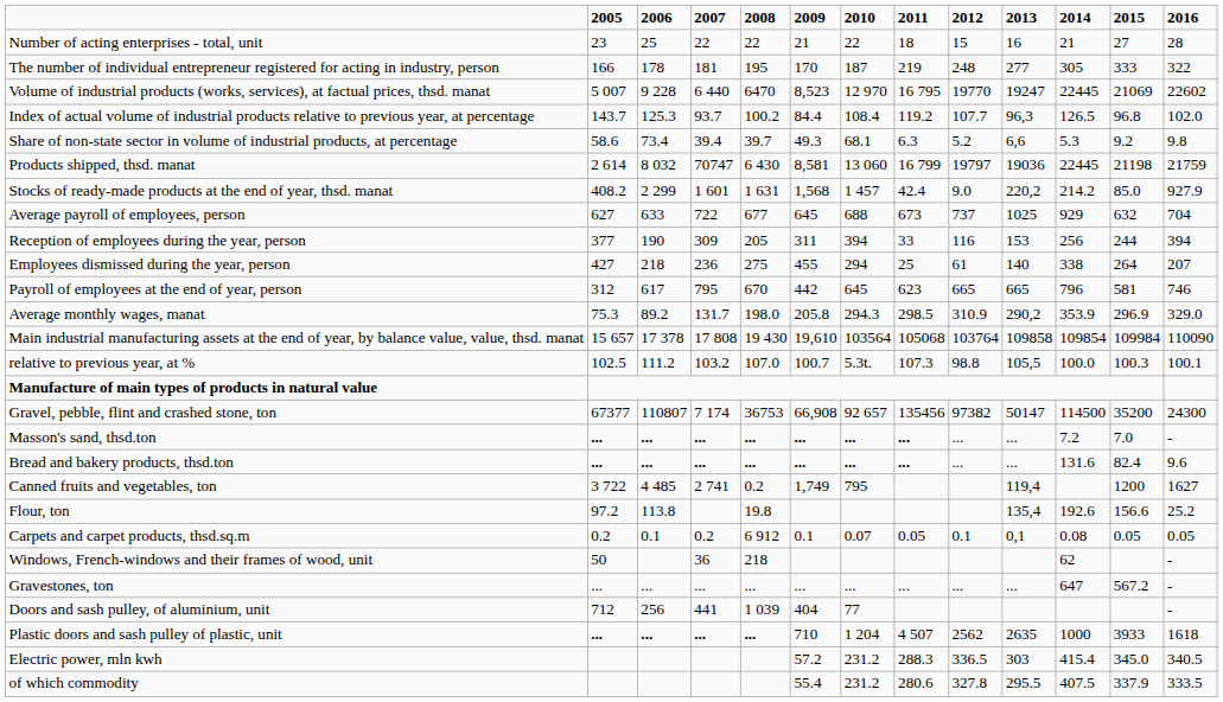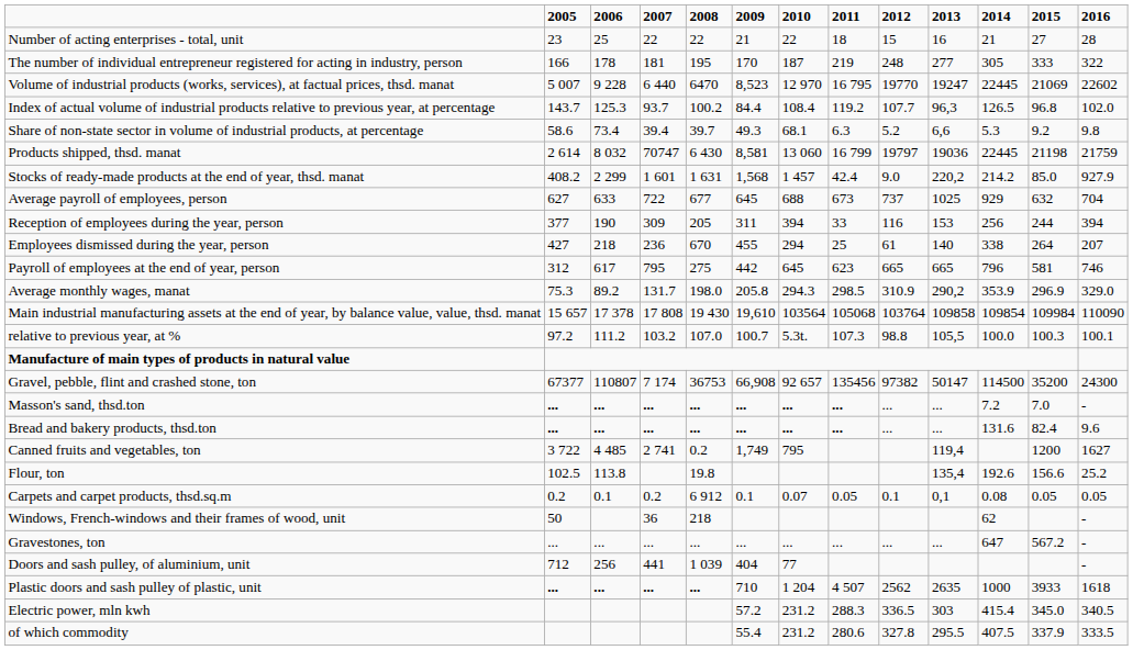 <table class="wikitable">
 <tr>
 <td></td>
 <td><strong>2005</strong></td>
 <td><strong>2006</strong></td>
 <td><strong>2007</strong></td>
 <td><strong>2008</strong></td>
 <td><strong>2009</strong></td>
 <td><strong>2010</strong></td>
 <td><strong>2011</strong></td>
 <td><strong>2012</strong></td>
 <td><strong>2013</strong></td>
 <td><strong>2014</strong></td>
 <td><strong>2015</strong></td>
 <td colspan="2"><strong>2016</strong></td>
 </tr>
 <tr>
 <td>Number of acting enterprises - total, unit</td>
 <td>23</td>
 <td>25</td>
 <td>22</td>
 <td>22</td>
 <td>21</td>
 <td>22</td>
 <td>18</td>
 <td>15</td>
 <td>16</td>
 <td>21</td>
 <td>27</td>
 <td colspan="2">28</td>
 </tr>
 <tr>
 <td>The number of individual entrepreneur registered for acting in industry, person</td>
 <td>166</td>
 <td>178</td>
 <td>181</td>
 <td>195</td>
 <td>170</td>
 <td>187</td>
 <td>219</td>
 <td>248</td>
 <td>277</td>
 <td>305</td>
 <td>333</td>
 <td colspan="2">322</td>
 </tr>
 <tr>
 <td>Volume of industrial products (works, services), at factual prices, thsd. manat</td>
 <td>5 007</td>
 <td>9 228</td>
 <td>6 440</td>
 <td>6470</td>
 <td>8,523</td>
 <td>12 970</td>
 <td>16 795</td>
 <td>19770</td>
 <td>19247</td>
 <td>22445</td>
 <td>21069</td>
 <td colspan="2">22602</td>
 </tr>
 <tr>
 <td>Index of actual volume of industrial products relative to previous year, at percentage</td>
 <td>143.7</td>
 <td>125.3</td>
 <td>93.7</td>
 <td>100.2</td>
 <td>84.4</td>
 <td>108.4</td>
 <td>119.2</td>
 <td>107.7</td>
 <td>96,3</td>
 <td>126.5</td>
 <td>96.8</td>
 <td colspan="2">102.0</td>
 </tr>
 <tr>
 <td>Share of non-state sector in volume of industrial products, at percentage</td>
 <td>58.6</td>
 <td>73.4</td>
 <td>39.4</td>
 <td>39.7</td>
 <td>49.3</td>
 <td>68.1</td>
 <td>6.3</td>
 <td>5.2</td>
 <td>6,6</td>
 <td>5.3</td>
 <td>9.2</td>
 <td colspan="2">9.8</td>
 </tr>
 <tr>
 <td>Products shipped, thsd. manat</td>
 <td>2 614</td>
 <td>8 032</td>
 <td>70747</td>
 <td>6 430</td>
 <td>8,581</td>
 <td>13 060</td>
 <td>16 799</td>
 <td>19797</td>
 <td>19036</td>
 <td>22445</td>
 <td>21198</td>
 <td colspan="2">21759</td>
 </tr>
 <tr>
 <td>Stocks of ready-made products at the end of year, thsd. manat</td>
 <td>408.2</td>
 <td>2 299</td>
 <td>1 601</td>
 <td>1 631</td>
 <td>1,568</td>
 <td>1 457</td>
 <td>42.4</td>
 <td>9.0</td>
 <td>220,2</td>
 <td>214.2</td>
 <td>85.0</td>
 <td colspan="2">927.9</td>
 </tr>
 <tr>
 <td>Average payroll of employees, person</td>
 <td>627</td>
 <td>633</td>
 <td>722</td>
 <td>677</td>
 <td>645</td>
 <td>688</td>
 <td>673</td>
 <td>737</td>
 <td>1025</td>
 <td>929</td>
 <td>632</td>
 <td colspan="2">704</td>
 </tr>
 <tr>
 <td>Reception of employees during the year, person</td>
 <td>377</td>
 <td>190</td>
 <td>309</td>
 <td>205</td>
 <td>311</td>
 <td>394</td>
 <td>33</td>
 <td>116</td>
 <td>153</td>
 <td>256</td>
 <td>244</td>
 <td colspan="2">394</td>
 </tr>
 <tr>
 <td>Employees dismissed during the year, person</td>
 <td>427</td>
 <td>218</td>
 <td>236</td>
-<td>275</td>
+<td>670</td>
 <td>455</td>
 <td>294</td>
 <td>25</td>
 <td>61</td>
 <td>140</td>
 <td>338</td>
 <td>264</td>
 <td colspan="2">207</td>
 </tr>
 <tr>
 <td>Payroll of employees at the end of year, person</td>
 <td>312</td>
 <td>617</td>
 <td>795</td>
-<td>670</td>
+<td>275</td>
 <td>442</td>
 <td>645</td>
 <td>623</td>
 <td>665</td>
 <td>665</td>
 <td>796</td>
 <td>581</td>
 <td colspan="2">746</td>
 </tr>
 <tr>
 <td>Average monthly wages, manat</td>
 <td>75.3</td>
 <td>89.2</td>
 <td>131.7</td>
 <td>198.0</td>
 <td>205.8</td>
 <td>294.3</td>
 <td>298.5</td>
 <td>310.9</td>
 <td>290,2</td>
 <td>353.9</td>
 <td>296.9</td>
 <td colspan="2">329.0</td>
 </tr>
 <tr>
 <td>Main industrial manufacturing assets at the end of year, by balance value, value, thsd. manat</td>
 <td>15 657</td>
 <td>17 378</td>
 <td>17 808</td>
 <td>19 430</td>
 <td>19,610</td>
 <td>103564</td>
 <td>105068</td>
 <td>103764</td>
 <td>109858</td>
 <td>109854</td>
 <td>109984</td>
 <td colspan="2">110090</td>
 </tr>
 <tr>
 <td>relative to previous year, at %</td>
-<td>102.5</td>
+<td>97.2</td>
 <td>111.2</td>
 <td>103.2</td>
 <td>107.0</td>
 <td>100.7</td>
 <td>5.3t.</td>
 <td>107.3</td>
 <td>98.8</td>
 <td>105,5</td>
 <td>100.0</td>
 <td>100.3</td>
 <td colspan="2">100.1</td>
 </tr>
 <tr>
 <td><strong>Manufacture of main types of products in natural value</strong></td>
 <td colspan="12"></td>
 <td></td>
 </tr>
 <tr>
 <td>Gravel, pebble, flint and crashed stone, ton</td>
 <td>67377</td>
 <td>110807</td>
 <td>7 174</td>
 <td>36753</td>
 <td>66,908</td>
 <td>92 657</td>
 <td>135456</td>
 <td>97382</td>
 <td>50147</td>
 <td>114500</td>
 <td>35200</td>
 <td colspan="2">24300</td>
 </tr>
 <tr>
 <td>Masson's sand, thsd.ton</td>
 <td><strong>...</strong></td>
 <td><strong>...</strong></td>
 <td><strong>...</strong></td>
 <td><strong>...</strong></td>
 <td><strong>...</strong></td>
 <td><strong>...</strong></td>
 <td><strong>...</strong></td>
 <td>...</td>
 <td>...</td>
 <td>7.2</td>
 <td>7.0</td>
 <td colspan="2">-</td>
 </tr>
 <tr>
 <td>Bread and bakery products, thsd.ton</td>
 <td><strong>...</strong></td>
 <td><strong>...</strong></td>
 <td><strong>...</strong></td>
 <td><strong>...</strong></td>
 <td><strong>...</strong></td>
 <td><strong>...</strong></td>
 <td><strong>...</strong></td>
 <td>...</td>
 <td>...</td>
 <td>131.6</td>
 <td>82.4</td>
 <td colspan="2">9.6</td>
 </tr>
 <tr>
 <td>Canned fruits and vegetables, ton</td>
 <td>3 722</td>
 <td>4 485</td>
 <td>2 741</td>
 <td>0.2</td>
 <td>1,749</td>
 <td>795</td>
 <td></td>
 <td></td>
 <td>119,4</td>
 <td></td>
 <td>1200</td>
 <td colspan="2">1627</td>
 </tr>
 <tr>
 <td>Flour, ton</td>
-<td>97.2</td>
+<td>102.5</td>
 <td>113.8</td>
 <td></td>
 <td>19.8</td>
 <td></td>
 <td></td>
 <td></td>
 <td></td>
 <td>135,4</td>
 <td>192.6</td>
 <td>156.6</td>
 <td colspan="2">25.2</td>
 </tr>
 <tr>
 <td>Carpets and carpet products, thsd.sq.m</td>
 <td>0.2</td>
 <td>0.1</td>
 <td>0.2</td>
 <td>6 912</td>
 <td>0.1</td>
 <td>0.07</td>
 <td>0.05</td>
 <td>0.1</td>
 <td>0,1</td>
 <td>0.08</td>
 <td>0.05</td>
 <td colspan="2">0.05</td>
 </tr>
 <tr>
 <td>Windows, French-windows and their frames of wood, unit</td>
 <td>50</td>
 <td></td>
 <td>36</td>
 <td>218</td>
 <td></td>
 <td></td>
 <td></td>
 <td></td>
 <td></td>
 <td>62</td>
 <td></td>
 <td colspan="2">-</td>
 </tr>
 <tr>
 <td>Gravestones, ton</td>
 <td>...</td>
 <td>...</td>
 <td>...</td>
 <td>...</td>
 <td>...</td>
 <td>...</td>
 <td>...</td>
 <td>...</td>
 <td>...</td>
 <td>647</td>
 <td>567.2</td>
 <td colspan="2">-</td>
 </tr>
 <tr>
 <td>Doors and sash pulley, of aluminium, unit</td>
 <td>712</td>
 <td>256</td>
 <td>441</td>
 <td>1 039</td>
 <td>404</td>
 <td>77</td>
 <td></td>
 <td></td>
 <td></td>
 <td></td>
 <td></td>
 <td colspan="2">-</td>
 </tr>
 <tr>
 <td>Plastic doors and sash pulley of plastic, unit</td>
 <td><strong>...</strong></td>
 <td><strong>...</strong></td>
 <td><strong>...</strong></td>
 <td><strong>...</strong></td>
 <td>710</td>
 <td>1 204</td>
 <td>4 507</td>
 <td>2562</td>
 <td>2635</td>
 <td>1000</td>
 <td>3933</td>
 <td colspan="2">1618</td>
 </tr>
 <tr>
 <td>Electric power, mln kwh</td>
 <td></td>
 <td></td>
 <td></td>
 <td></td>
 <td>57.2</td>
 <td>231.2</td>
 <td>288.3</td>
 <td>336.5</td>
 <td>303</td>
 <td>415.4</td>
 <td>345.0</td>
 <td colspan="2">340.5</td>
 </tr>
 <tr>
 <td>of which commodity</td>
 <td></td>
 <td></td>
 <td></td>
 <td></td>
 <td>55.4</td>
 <td>231.2</td>
 <td>280.6</td>
 <td>327.8</td>
 <td>295.5</td>
 <td>407.5</td>
 <td>337.9</td>
 <td colspan="2">333.5</td>
 </tr>
 </table>
